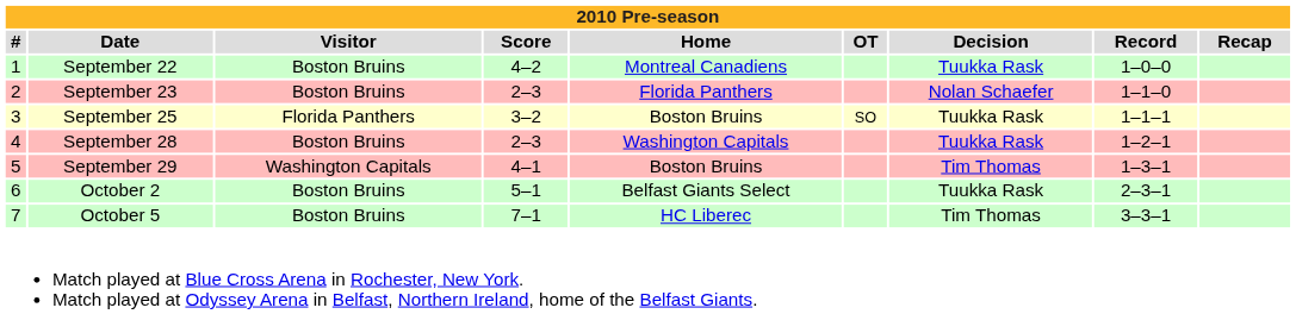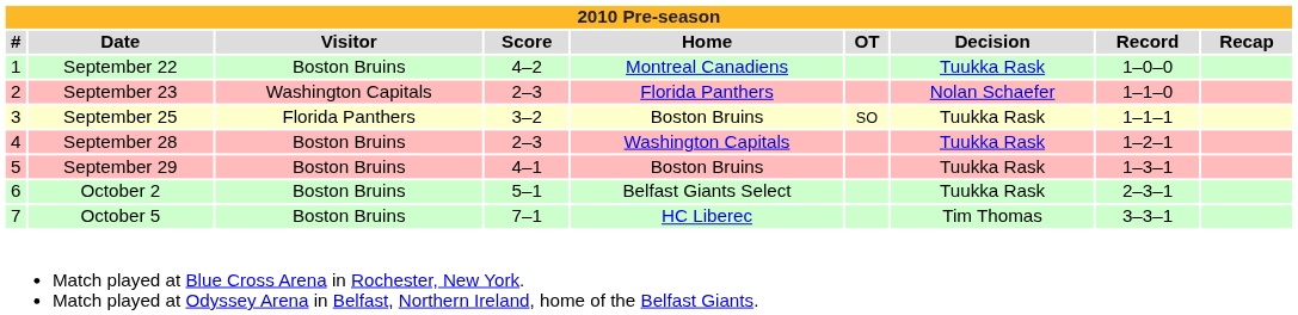 <table class="toccolours collapsible collapsed" width=90% style="clear:both; margin:1.5em auto; text-align:center">
 <tr>
 <th colspan=11 style="background:#FDB827; color:#231F20;">2010 Pre-season </th>
 </tr>
 <tr align="center" bgcolor="#dddddd">
 <td><strong>#</strong></td>
 <td><strong>Date</strong></td>
 <td><strong>Visitor</strong></td>
 <td><strong>Score</strong></td>
 <td><strong>Home</strong></td>
 <td><strong>OT</strong></td>
 <td><strong>Decision</strong></td>
 <td><strong>Record</strong></td>
 <td><strong>Recap</strong></td>
 </tr>
 <tr align="center" bgcolor="#CCFFCC">
 <td>1</td>
 <td>September 22</td>
 <td>Boston Bruins</td>
 <td>4–2</td>
 <td><a href='#'>Montreal Canadiens</a></td>
 <td></td>
 <td><a href='#'>Tuukka Rask</a></td>
 <td>1–0–0</td>
 <td></td>
 </tr>
 <tr align="center" bgcolor="#FFBBBB">
 <td>2</td>
 <td>September 23</td>
-<td>Boston Bruins</td>
+<td>Washington Capitals</td>
 <td>2–3</td>
 <td><a href='#'>Florida Panthers</a></td>
 <td></td>
 <td><a href='#'>Nolan Schaefer</a></td>
 <td>1–1–0</td>
 <td></td>
 </tr>
 <tr align="center" bgcolor="#FFFFCC">
 <td>3</td>
 <td>September 25</td>
 <td>Florida Panthers</td>
 <td>3–2</td>
 <td>Boston Bruins</td>
 <td><small>SO</small></td>
 <td>Tuukka Rask</td>
 <td>1–1–1</td>
 <td></td>
 </tr>
 <tr align="center" bgcolor="#FFBBBB">
 <td>4</td>
 <td>September 28</td>
 <td>Boston Bruins</td>
 <td>2–3</td>
 <td><a href='#'>Washington Capitals</a></td>
 <td></td>
 <td><a href='#'>Tuukka Rask</a></td>
 <td>1–2–1</td>
 <td></td>
 </tr>
 <tr align="center" bgcolor="#FFBBBB">
 <td>5</td>
 <td>September 29</td>
-<td>Washington Capitals</td>
+<td>Boston Bruins</td>
 <td>4–1</td>
 <td>Boston Bruins</td>
 <td></td>
-<td><a href='#'>Tim Thomas</a></td>
+<td>Tuukka Rask</td>
 <td>1–3–1</td>
 <td></td>
 </tr>
 <tr align="center" bgcolor="#CCFFCC">
 <td>6</td>
 <td>October 2</td>
 <td>Boston Bruins</td>
 <td>5–1</td>
 <td>Belfast Giants Select</td>
 <td></td>
 <td>Tuukka Rask</td>
 <td>2–3–1</td>
 <td></td>
 </tr>
 <tr align="center" bgcolor="#CCFFCC">
 <td>7</td>
 <td>October 5</td>
 <td>Boston Bruins</td>
 <td>7–1</td>
 <td><a href='#'>HC Liberec</a></td>
 <td></td>
 <td>Tim Thomas</td>
 <td>3–3–1</td>
 <td></td>
 </tr>
 <tr>
 <td colspan=9 align="left"><br><ul><li> Match played at <a href='#'>Blue Cross Arena</a> in <a href='#'>Rochester, New York</a>.</li><li> Match played at <a href='#'>Odyssey Arena</a> in <a href='#'>Belfast</a>, <a href='#'>Northern Ireland</a>, home of the <a href='#'>Belfast Giants</a>.</li></ul></td>
 </tr>
 </table>
